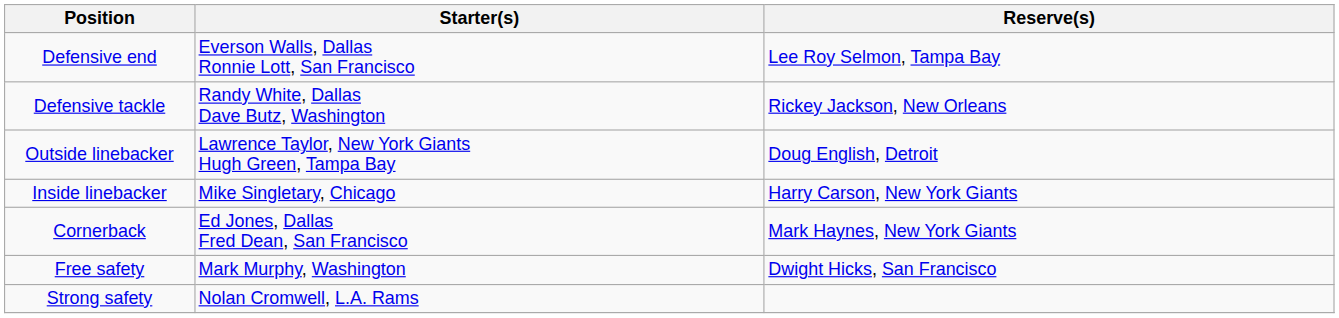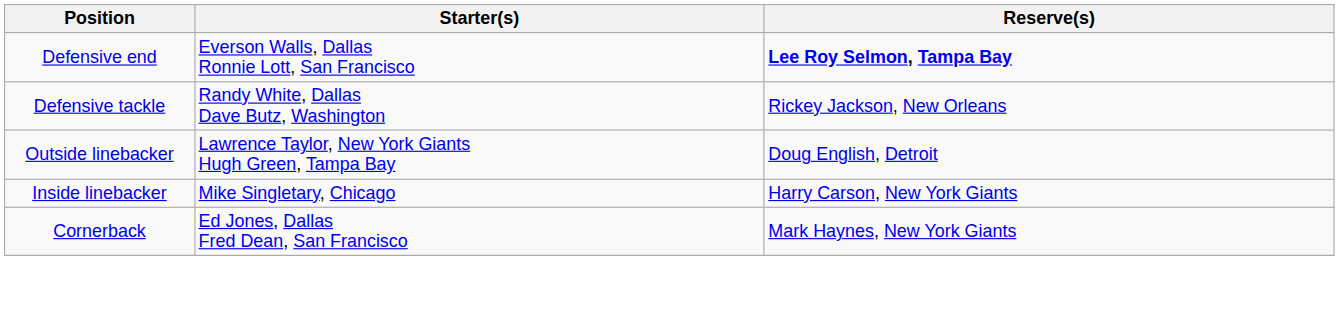 <table class="wikitable" width=75%>
 <tr>
 <th width=10%>Position</th>
 <th width=30%>Starter(s)</th>
 <th width=30%>Reserve(s)</th>
 </tr>
 <tr>
 <td align=center><a href='#'>Defensive end</a></td>
 <td> <a href='#'>Everson Walls</a>, <a href='#'>Dallas</a><br> <a href='#'>Ronnie Lott</a>, <a href='#'>San Francisco</a></td>
-<td> <a href='#'>Lee Roy Selmon</a>, <a href='#'>Tampa Bay</a></td>
+<td><strong> <a href='#'>Lee Roy Selmon</a>, <a href='#'>Tampa Bay</a></strong></td>
 </tr>
 <tr>
 <td align=center><a href='#'>Defensive tackle</a></td>
 <td> <a href='#'>Randy White</a>, <a href='#'>Dallas</a><br> <a href='#'>Dave Butz</a>, <a href='#'>Washington</a></td>
 <td> <a href='#'>Rickey Jackson</a>, <a href='#'>New Orleans</a></td>
 </tr>
 <tr>
 <td align=center><a href='#'>Outside linebacker</a></td>
 <td> <a href='#'>Lawrence Taylor</a>, <a href='#'>New York Giants</a><br> <a href='#'>Hugh Green</a>, <a href='#'>Tampa Bay</a></td>
 <td> <a href='#'>Doug English</a>, <a href='#'>Detroit</a></td>
 </tr>
 <tr>
 <td align=center><a href='#'>Inside linebacker</a></td>
 <td> <a href='#'>Mike Singletary</a>, <a href='#'>Chicago</a></td>
 <td> <a href='#'>Harry Carson</a>, <a href='#'>New York Giants</a></td>
 </tr>
 <tr>
 <td align=center><a href='#'>Cornerback</a></td>
 <td> <a href='#'>Ed Jones</a>, <a href='#'>Dallas</a><br> <a href='#'>Fred Dean</a>, <a href='#'>San Francisco</a></td>
 <td> <a href='#'>Mark Haynes</a>, <a href='#'>New York Giants</a></td>
 </tr>
 <tr>
-<td align=center><a href='#'>Free safety</a></td>
-<td> <a href='#'>Mark Murphy</a>, <a href='#'>Washington</a></td>
-<td> <a href='#'>Dwight Hicks</a>, <a href='#'>San Francisco</a></td>
-</tr>
-<tr>
-<td align=center><a href='#'>Strong safety</a></td>
-<td> <a href='#'>Nolan Cromwell</a>, <a href='#'>L.A. Rams</a></td>
-<td></td>
-</tr>
-<tr>
 </tr>
 </table>
